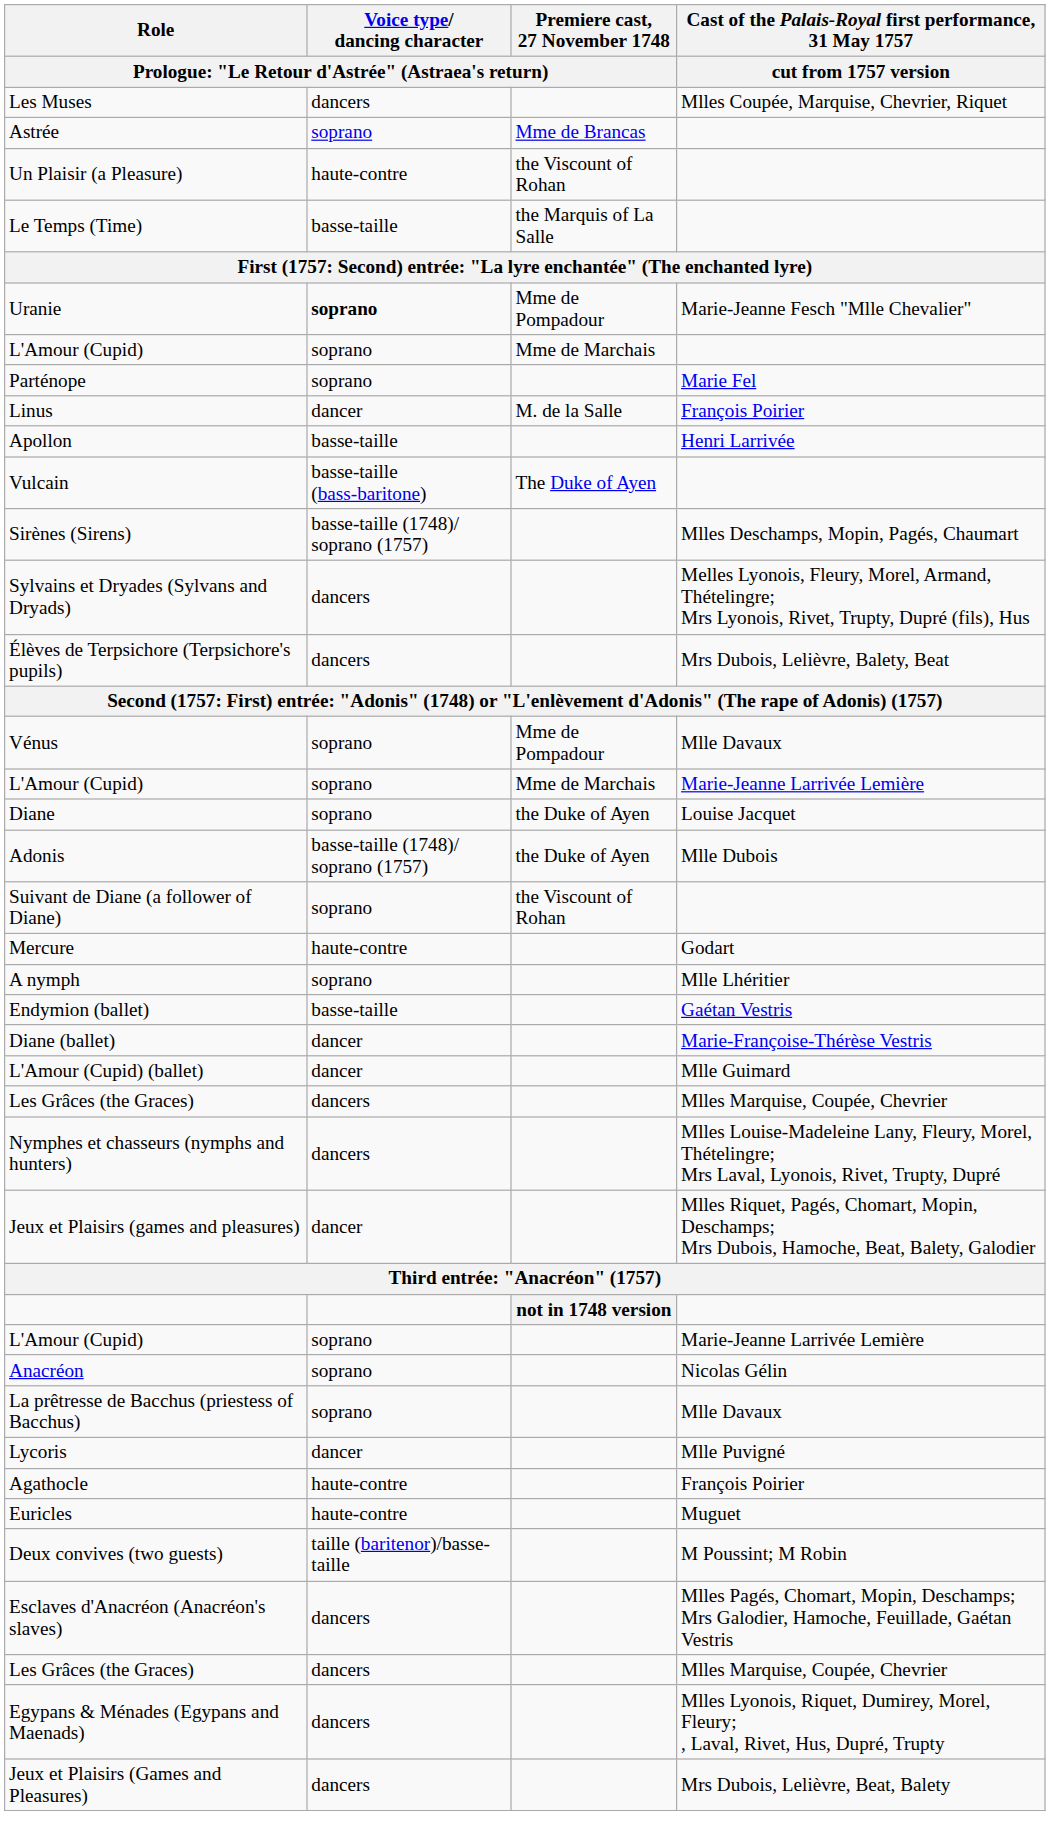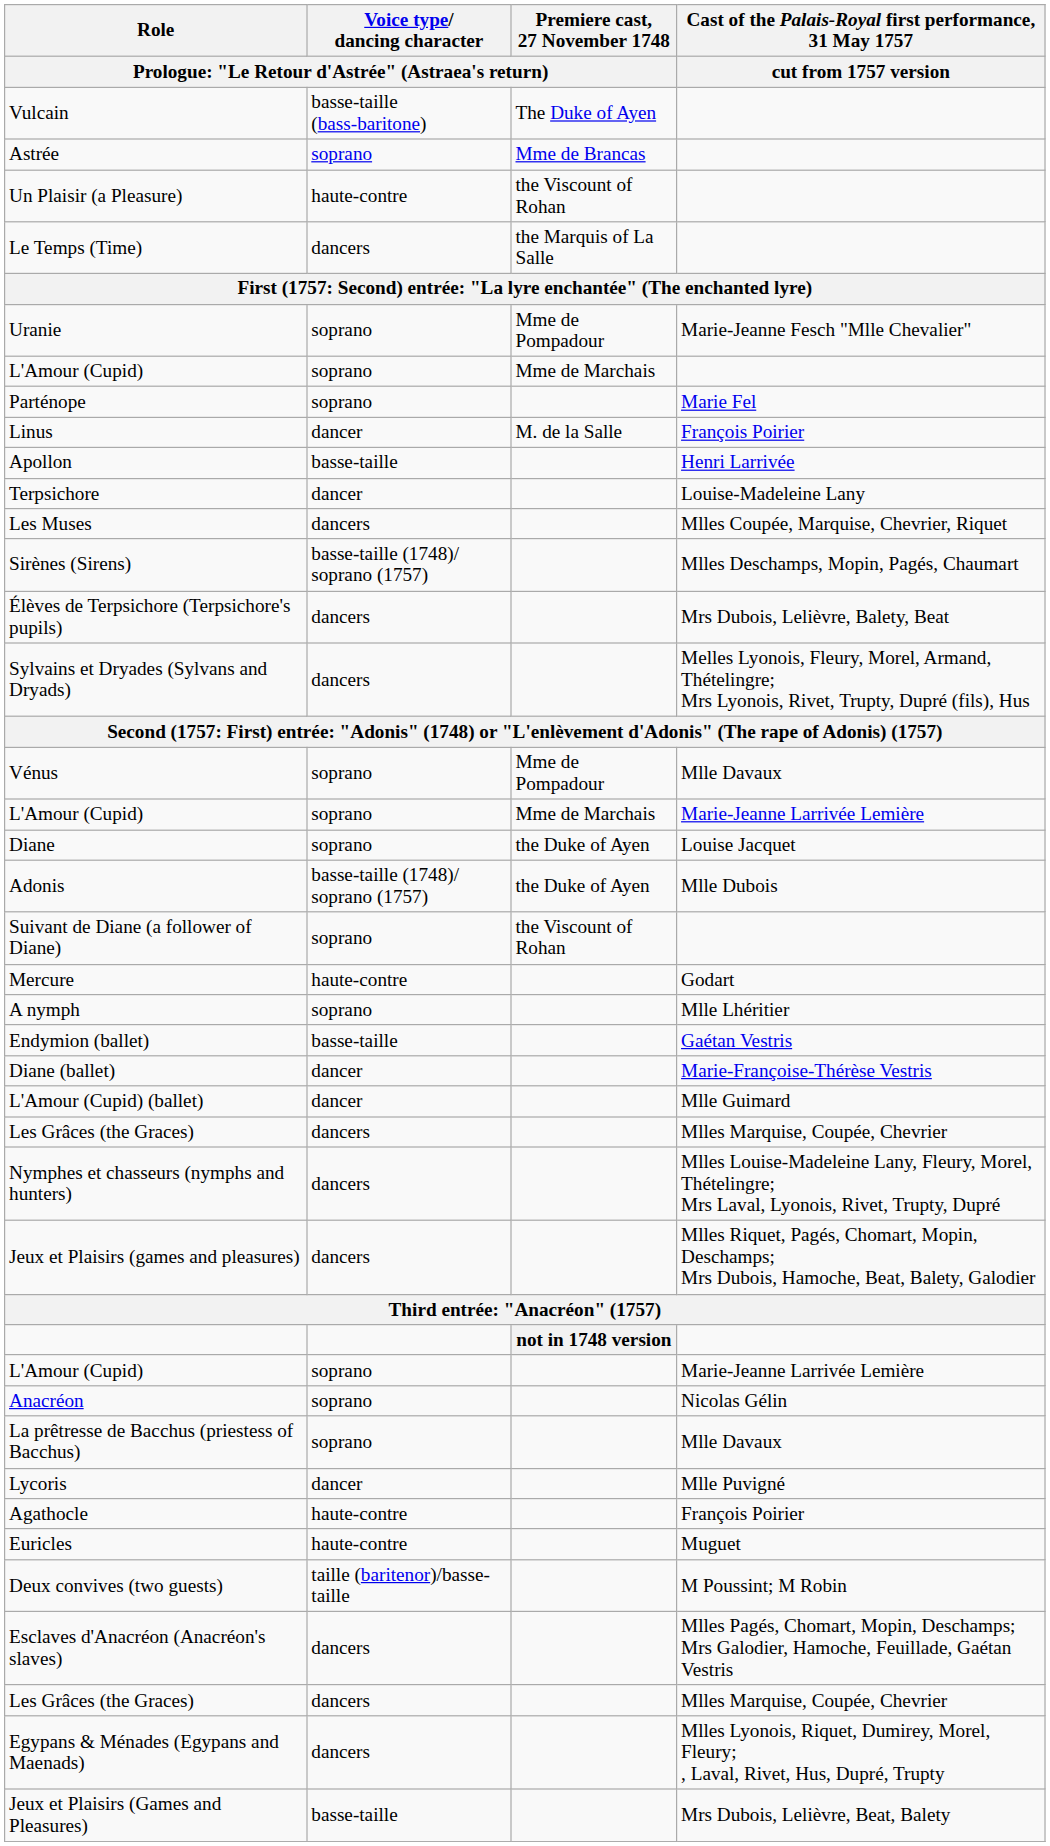 <table class="wikitable">
 <tr>
 <th>Role</th>
 <th><a href='#'>Voice type</a>/<br>dancing character</th>
 <th>Premiere cast,<br> 27 November 1748</th>
 <th>Cast of the <em>Palais-Royal</em> first performance,<br> 31 May 1757</th>
 </tr>
 <tr>
 <th colspan="3">Prologue: "Le Retour d'Astrée" (Astraea's return)</th>
 <th>cut from 1757 version</th>
 </tr>
 <tr>
-<td>Les Muses</td>
-<td>dancers</td>
+<td>Vulcain</td>
+<td>basse-taille<br> (<a href='#'>bass-baritone</a>)</td>
+<td>The <a href='#'>Duke of Ayen</a></td>
 <td></td>
-<td>Mlles Coupée, Marquise, Chevrier, Riquet</td>
 </tr>
 <tr>
 <td>Astrée</td>
 <td><a href='#'>soprano</a></td>
 <td><a href='#'>Mme de Brancas</a></td>
 <td></td>
 </tr>
 <tr>
 <td>Un Plaisir (a Pleasure)</td>
 <td>haute-contre</td>
 <td>the Viscount of Rohan</td>
 <td></td>
 </tr>
 <tr>
 <td>Le Temps (Time)</td>
-<td>basse-taille</td>
+<td>dancers</td>
 <td>the Marquis of La Salle</td>
 <td></td>
 </tr>
 <tr>
 <th colspan="4">First (1757: Second) entrée: "La lyre enchantée" (The enchanted lyre)</th>
 </tr>
 <tr>
 <td>Uranie</td>
-<td><strong>soprano</strong></td>
+<td>soprano</td>
 <td>Mme de Pompadour</td>
 <td>Marie-Jeanne Fesch "Mlle Chevalier"</td>
 </tr>
 <tr>
 <td>L'Amour (Cupid)</td>
 <td>soprano</td>
 <td>Mme de Marchais</td>
 <td align=center></td>
 </tr>
 <tr>
 <td>Parténope</td>
 <td>soprano</td>
 <td align=center></td>
 <td><a href='#'>Marie Fel</a></td>
 </tr>
 <tr>
 <td>Linus</td>
 <td>dancer</td>
 <td>M. de la Salle</td>
 <td><a href='#'>François Poirier</a></td>
 </tr>
 <tr>
 <td>Apollon</td>
 <td>basse-taille</td>
 <td align=center></td>
 <td><a href='#'>Henri Larrivée</a></td>
 </tr>
 <tr>
-<td>Vulcain</td>
-<td>basse-taille<br> (<a href='#'>bass-baritone</a>)</td>
-<td>The <a href='#'>Duke of Ayen</a></td>
+<td>Terpsichore</td>
+<td>dancer</td>
 <td></td>
+<td>Louise-Madeleine Lany</td>
+</tr>
+<tr>
+<td>Les Muses</td>
+<td>dancers</td>
+<td></td>
+<td>Mlles Coupée, Marquise, Chevrier, Riquet</td>
 </tr>
 <tr>
 <td>Sirènes (Sirens)</td>
 <td>basse-taille (1748)/<br> soprano (1757)</td>
 <td></td>
 <td>Mlles Deschamps, Mopin, Pagés, Chaumart</td>
 </tr>
 <tr>
+<td>Élèves de Terpsichore (Terpsichore's pupils)</td>
+<td>dancers</td>
+<td></td>
+<td>Mrs Dubois, Lelièvre, Balety, Beat</td>
+</tr>
+<tr>
 <td>Sylvains et Dryades (Sylvans and Dryads)</td>
 <td>dancers</td>
 <td></td>
 <td>Melles Lyonois, Fleury, Morel, Armand, Thételingre;<br> Mrs Lyonois, Rivet, Trupty, Dupré (fils), Hus</td>
-</tr>
-<tr>
-<td>Élèves de Terpsichore (Terpsichore's pupils)</td>
-<td>dancers</td>
-<td></td>
-<td>Mrs Dubois, Lelièvre, Balety, Beat</td>
 </tr>
 <tr>
 <th colspan="4">Second (1757: First) entrée: "Adonis" (1748) or "L'enlèvement d'Adonis" (The rape of Adonis) (1757)</th>
 </tr>
 <tr>
 <td>Vénus</td>
 <td>soprano</td>
 <td>Mme de Pompadour</td>
 <td>Mlle Davaux</td>
 </tr>
 <tr>
 <td>L'Amour (Cupid)</td>
 <td>soprano</td>
 <td>Mme de Marchais</td>
 <td><a href='#'>Marie-Jeanne Larrivée Lemière</a></td>
 </tr>
 <tr>
 <td>Diane</td>
 <td>soprano</td>
 <td>the Duke of Ayen</td>
 <td>Louise Jacquet</td>
 </tr>
 <tr>
 <td>Adonis</td>
 <td>basse-taille (1748)/<br> soprano (1757)</td>
 <td>the Duke of Ayen</td>
 <td>Mlle Dubois</td>
 </tr>
 <tr>
 <td>Suivant de Diane (a follower of Diane)</td>
 <td>soprano</td>
 <td>the Viscount of Rohan</td>
 <td align=center></td>
 </tr>
 <tr>
 <td>Mercure</td>
 <td>haute-contre</td>
 <td align=center></td>
 <td>Godart</td>
 </tr>
 <tr>
 <td>A nymph</td>
 <td>soprano</td>
 <td></td>
 <td>Mlle Lhéritier</td>
 </tr>
 <tr>
 <td>Endymion (ballet)</td>
 <td>basse-taille</td>
 <td></td>
 <td><a href='#'>Gaétan Vestris</a></td>
 </tr>
 <tr>
 <td>Diane (ballet)</td>
 <td>dancer</td>
 <td></td>
 <td><a href='#'>Marie-Françoise-Thérèse Vestris</a></td>
 </tr>
 <tr>
 <td>L'Amour (Cupid) (ballet)</td>
 <td>dancer</td>
 <td></td>
 <td>Mlle Guimard</td>
 </tr>
 <tr>
 <td>Les Grâces (the Graces)</td>
 <td>dancers</td>
 <td></td>
 <td>Mlles Marquise, Coupée, Chevrier</td>
 </tr>
 <tr>
 <td>Nymphes et chasseurs (nymphs and hunters)</td>
 <td>dancers</td>
 <td></td>
 <td>Mlles Louise-Madeleine Lany, Fleury, Morel, Thételingre;<br> Mrs Laval, Lyonois, Rivet, Trupty, Dupré</td>
 </tr>
 <tr>
 <td>Jeux et Plaisirs (games and pleasures)</td>
-<td>dancer</td>
+<td>dancers</td>
 <td></td>
 <td>Mlles Riquet, Pagés, Chomart, Mopin, Deschamps;<br> Mrs Dubois, Hamoche, Beat, Balety, Galodier</td>
 </tr>
 <tr>
 <th colspan="4">Third entrée: "Anacréon" (1757)</th>
 </tr>
 <tr>
 <td></td>
 <td></td>
 <th align=center>not in 1748 version</th>
 <td></td>
 </tr>
 <tr>
 <td>L'Amour (Cupid)</td>
 <td>soprano</td>
 <td></td>
 <td>Marie-Jeanne Larrivée Lemière</td>
 </tr>
 <tr>
 <td><a href='#'>Anacréon</a></td>
 <td>soprano</td>
 <td></td>
 <td>Nicolas Gélin</td>
 </tr>
 <tr>
 <td>La prêtresse de Bacchus (priestess of Bacchus)</td>
 <td>soprano</td>
 <td></td>
 <td>Mlle Davaux</td>
 </tr>
 <tr>
 <td>Lycoris</td>
 <td>dancer</td>
 <td></td>
 <td>Mlle Puvigné</td>
 </tr>
 <tr>
 <td>Agathocle</td>
 <td>haute-contre</td>
 <td></td>
 <td>François Poirier</td>
 </tr>
 <tr>
 <td>Euricles</td>
 <td>haute-contre</td>
 <td></td>
 <td>Muguet</td>
 </tr>
 <tr>
 <td>Deux convives (two guests)</td>
 <td>taille (<a href='#'>baritenor</a>)/basse-taille</td>
 <td></td>
 <td>M Poussint; M Robin</td>
 </tr>
 <tr>
 <td>Esclaves d'Anacréon (Anacréon's slaves)</td>
 <td>dancers</td>
 <td></td>
 <td>Mlles Pagés, Chomart, Mopin, Deschamps;<br> Mrs Galodier, Hamoche, Feuillade, Gaétan Vestris</td>
 </tr>
 <tr>
 <td>Les Grâces (the Graces)</td>
 <td>dancers</td>
 <td></td>
 <td>Mlles Marquise, Coupée, Chevrier</td>
 </tr>
 <tr>
 <td>Egypans & Ménades (Egypans and Maenads)</td>
 <td>dancers</td>
 <td></td>
 <td>Mlles Lyonois, Riquet, Dumirey, Morel, Fleury;<br>, Laval, Rivet, Hus, Dupré, Trupty</td>
 </tr>
 <tr>
 <td>Jeux et Plaisirs (Games and Pleasures)</td>
-<td>dancers</td>
+<td>basse-taille</td>
 <td></td>
 <td>Mrs Dubois, Lelièvre, Beat, Balety</td>
 </tr>
 <tr>
 </tr>
 </table>
